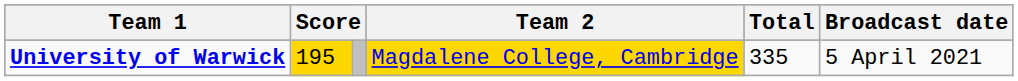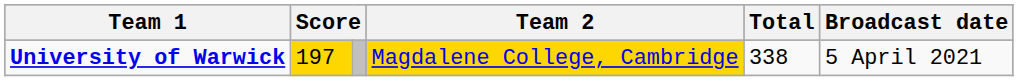 <table class="wikitable">
 <tr>
 <th>Team 1</th>
 <th colspan="2">Score</th>
 <th>Team 2</th>
 <th>Total</th>
 <th>Broadcast date</th>
 </tr>
 <tr>
 <td><strong><a href='#'>University of Warwick</a></strong></td>
-<td style="background:gold">195</td>
+<td style="background:gold">197</td>
 <td style="background:silver"></td>
 <td style="background: gold;"><a href='#'>Magdalene College, Cambridge</a></td>
-<td>335</td>
+<td>338</td>
 <td>5 April 2021</td>
 </tr>
 </table>
